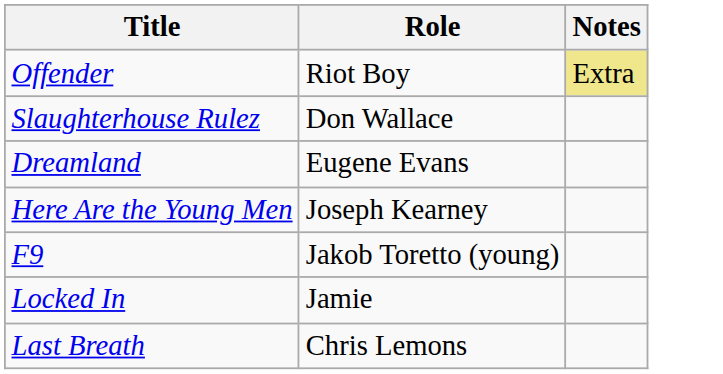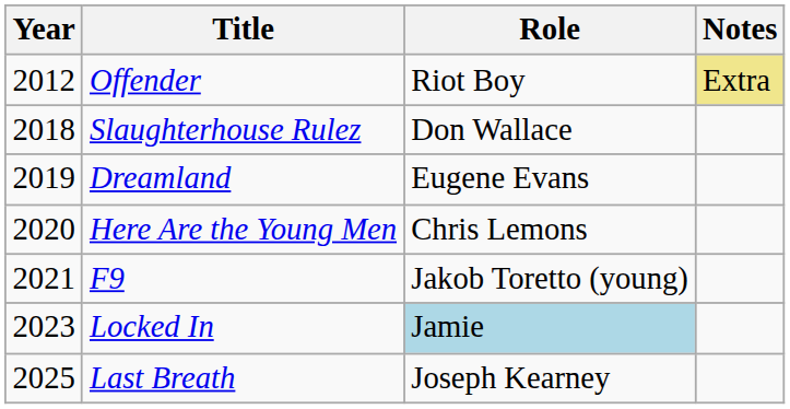 <table class="wikitable">
 <tr>
+<th>Year</th>
 <th>Title</th>
 <th>Role</th>
 <th>Notes</th>
 </tr>
 <tr>
+<td>2012</td>
 <td><em><a href='#'>Offender</a></em></td>
 <td>Riot Boy</td>
 <td style="background: khaki;">Extra</td>
 </tr>
 <tr>
+<td>2018</td>
 <td><em><a href='#'>Slaughterhouse Rulez</a></em></td>
 <td>Don Wallace</td>
 <td></td>
 </tr>
 <tr>
+<td>2019</td>
 <td><em><a href='#'>Dreamland</a></em></td>
 <td>Eugene Evans</td>
 <td></td>
 </tr>
 <tr>
+<td>2020</td>
 <td><em><a href='#'>Here Are the Young Men</a></em></td>
-<td>Joseph Kearney</td>
+<td>Chris Lemons</td>
 <td></td>
 </tr>
 <tr>
+<td>2021</td>
 <td><em><a href='#'>F9</a></em></td>
 <td>Jakob Toretto (young)</td>
 <td></td>
 </tr>
 <tr>
+<td>2023</td>
 <td><em><a href='#'>Locked In</a></em></td>
-<td>Jamie</td>
+<td style="background: lightblue;">Jamie</td>
 <td></td>
 </tr>
 <tr>
+<td>2025</td>
 <td><em><a href='#'>Last Breath</a></em></td>
-<td>Chris Lemons</td>
+<td>Joseph Kearney</td>
 <td></td>
 </tr>
 </table>
